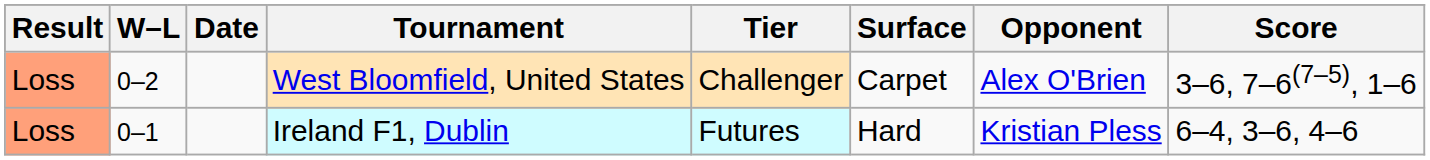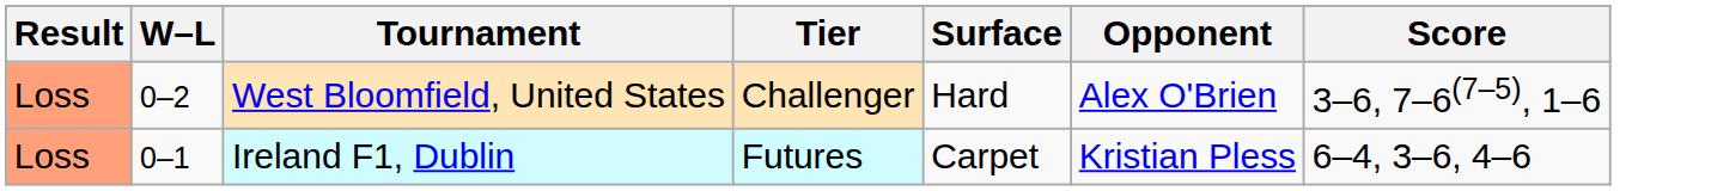 <table class="sortable wikitable">
 <tr>
 <th>Result</th>
 <th class="unsortable">W–L</th>
-<th>Date</th>
 <th>Tournament</th>
 <th>Tier</th>
 <th>Surface</th>
 <th>Opponent</th>
 <th class="unsortable">Score</th>
 </tr>
 <tr>
 <td style="background:#ffa07a;">Loss</td>
 <td><small>0–2</small></td>
-<td></td>
 <td style="background:moccasin;"><a href='#'>West Bloomfield</a>, United States</td>
 <td style="background:moccasin;">Challenger</td>
-<td>Carpet</td>
+<td>Hard</td>
 <td> <a href='#'>Alex O'Brien</a></td>
 <td>3–6, 7–6<sup>(7–5)</sup>, 1–6</td>
 </tr>
 <tr>
 <td style="background:#ffa07a;">Loss</td>
 <td><small>0–1</small></td>
-<td></td>
 <td style="background:#cffcff;">Ireland F1, <a href='#'>Dublin</a></td>
 <td style="background:#cffcff;">Futures</td>
-<td>Hard</td>
+<td>Carpet</td>
 <td> <a href='#'>Kristian Pless</a></td>
 <td>6–4, 3–6, 4–6</td>
 </tr>
 </table>
